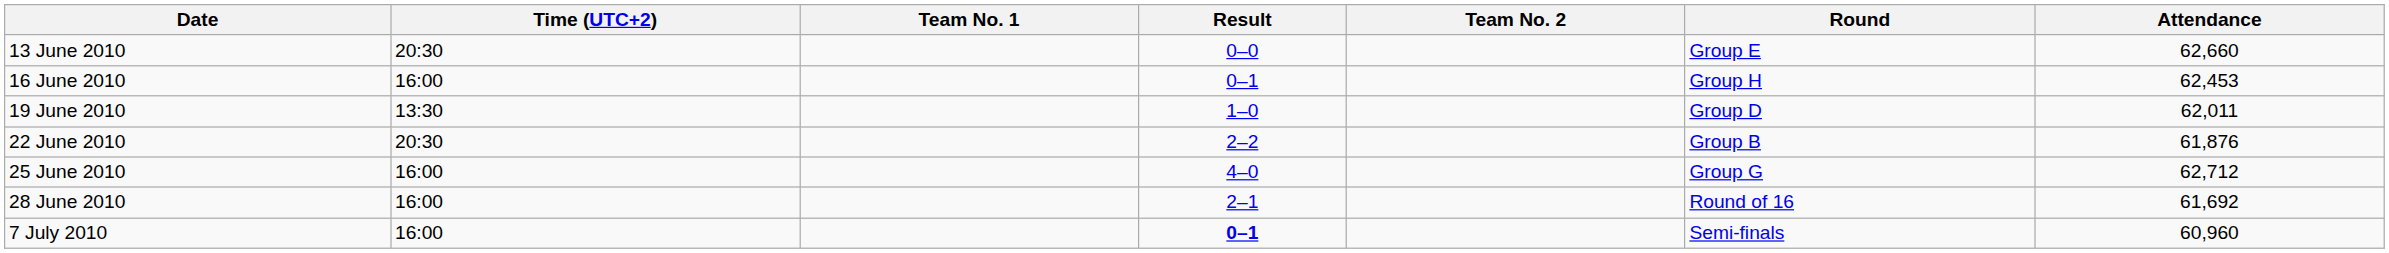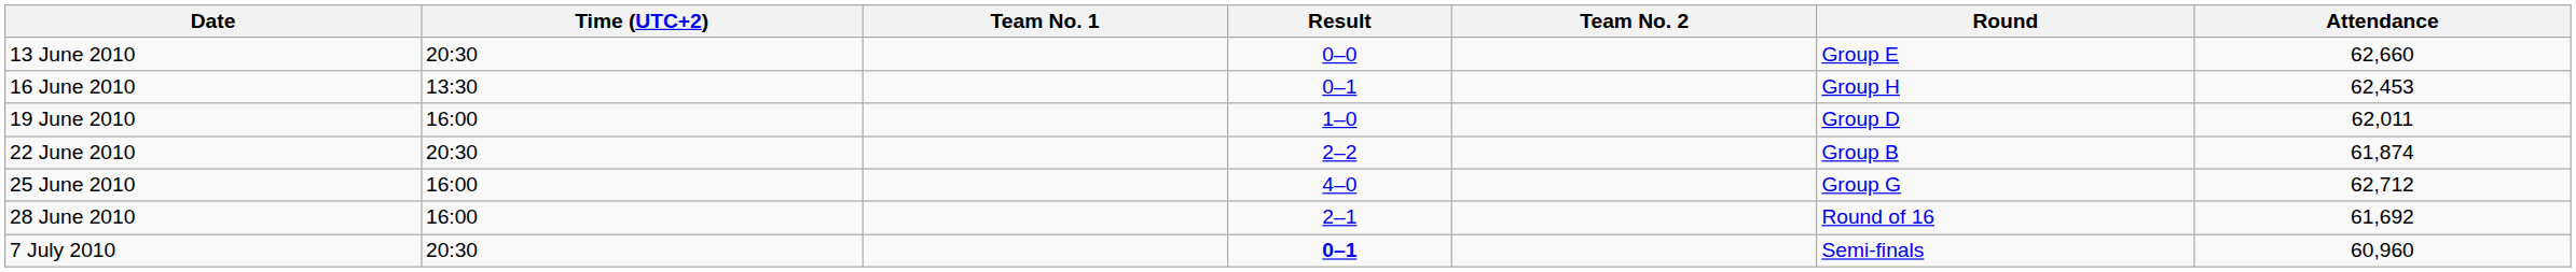 <table class="wikitable"  style="text-align:left; width:100%;">
 <tr>
 <th>Date</th>
 <th>Time (<a href='#'>UTC+2</a>)</th>
 <th>Team No. 1</th>
 <th>Result</th>
 <th>Team No. 2</th>
 <th>Round</th>
 <th>Attendance</th>
 </tr>
 <tr>
 <td>13 June 2010</td>
 <td>20:30</td>
 <td></td>
 <td style="text-align:center;"><a href='#'>0–0</a></td>
 <td></td>
 <td><a href='#'>Group E</a></td>
 <td style="text-align:center;">62,660</td>
 </tr>
 <tr>
 <td>16 June 2010</td>
-<td>16:00</td>
+<td>13:30</td>
 <td></td>
 <td style="text-align:center;"><a href='#'>0–1</a></td>
 <td></td>
 <td><a href='#'>Group H</a></td>
 <td style="text-align:center;">62,453</td>
 </tr>
 <tr>
 <td>19 June 2010</td>
-<td>13:30</td>
+<td>16:00</td>
 <td></td>
 <td style="text-align:center;"><a href='#'>1–0</a></td>
 <td></td>
 <td><a href='#'>Group D</a></td>
 <td style="text-align:center;">62,011</td>
 </tr>
 <tr>
 <td>22 June 2010</td>
 <td>20:30</td>
 <td></td>
 <td style="text-align:center;"><a href='#'>2–2</a></td>
 <td></td>
 <td><a href='#'>Group B</a></td>
-<td style="text-align:center;">61,876</td>
+<td style="text-align:center;">61,874</td>
 </tr>
 <tr>
 <td>25 June 2010</td>
 <td>16:00</td>
 <td></td>
 <td style="text-align:center;"><a href='#'>4–0</a></td>
 <td></td>
 <td><a href='#'>Group G</a></td>
 <td style="text-align:center;">62,712</td>
 </tr>
 <tr>
 <td>28 June 2010</td>
 <td>16:00</td>
 <td></td>
 <td style="text-align:center;"><a href='#'>2–1</a></td>
 <td></td>
 <td><a href='#'>Round of 16</a></td>
 <td style="text-align:center;">61,692</td>
 </tr>
 <tr>
 <td>7 July 2010</td>
-<td>16:00</td>
+<td>20:30</td>
 <td></td>
 <td style="text-align:center;"><strong><a href='#'>0–1</a></strong></td>
 <td></td>
 <td><a href='#'>Semi-finals</a></td>
 <td style="text-align:center;">60,960</td>
 </tr>
 </table>
